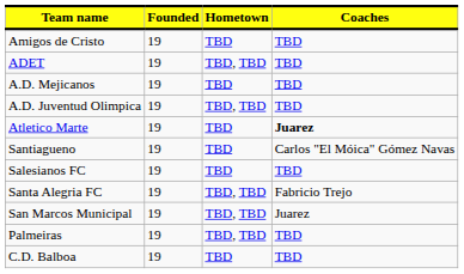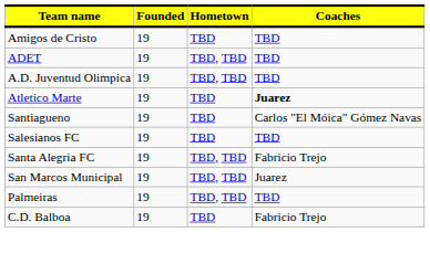 <table class="wikitable">
 <tr>
 <th style="background:#FFFF10; color:black; border-top:black 3px solid; border-bottom:black 3px solid;">Team name</th>
 <th style="background:#FFFF10; color:black; border-top:black 3px solid; border-bottom:black 3px solid;">Founded</th>
 <th style="background:#FFFF10; color:black; border-top:black 3px solid; border-bottom:black 3px solid;">Hometown</th>
 <th style="background:#FFFF10; color:black; border-top:black 3px solid; border-bottom:black 3px solid;">Coaches</th>
 </tr>
 <tr>
 <td>Amigos de Cristo</td>
 <td>19</td>
 <td> <a href='#'>TBD</a></td>
 <td> <a href='#'>TBD</a></td>
 </tr>
 <tr>
 <td><a href='#'>ADET</a></td>
 <td>19</td>
 <td> <a href='#'>TBD</a>, <a href='#'>TBD</a></td>
-<td> <a href='#'>TBD</a></td>
-</tr>
-<tr>
-<td>A.D. Mejicanos</td>
-<td>19</td>
-<td> <a href='#'>TBD</a></td>
 <td> <a href='#'>TBD</a></td>
 </tr>
 <tr>
 <td>A.D. Juventud Olimpica</td>
 <td>19</td>
 <td> <a href='#'>TBD</a>, <a href='#'>TBD</a></td>
 <td> <a href='#'>TBD</a></td>
 </tr>
 <tr>
 <td><a href='#'>Atletico Marte</a></td>
 <td>19</td>
 <td> <a href='#'>TBD</a></td>
 <td><strong> Juarez</strong></td>
 </tr>
 <tr>
 <td>Santiagueno</td>
 <td>19</td>
 <td> <a href='#'>TBD</a></td>
 <td> Carlos "El Móica" Gómez Navas</td>
 </tr>
 <tr>
 <td>Salesianos FC</td>
 <td>19</td>
 <td> <a href='#'>TBD</a></td>
 <td> <a href='#'>TBD</a></td>
 </tr>
 <tr>
 <td>Santa Alegria FC</td>
 <td>19</td>
 <td> <a href='#'>TBD</a>, <a href='#'>TBD</a></td>
 <td> Fabricio Trejo</td>
 </tr>
 <tr>
 <td>San Marcos Municipal</td>
 <td>19</td>
 <td> <a href='#'>TBD</a>, <a href='#'>TBD</a></td>
 <td> Juarez</td>
 </tr>
 <tr>
 <td>Palmeiras</td>
 <td>19</td>
 <td> <a href='#'>TBD</a>, <a href='#'>TBD</a></td>
 <td> <a href='#'>TBD</a></td>
 </tr>
 <tr>
 <td>C.D. Balboa</td>
 <td>19</td>
 <td> <a href='#'>TBD</a></td>
-<td> <a href='#'>TBD</a></td>
+<td> Fabricio Trejo</td>
 </tr>
 </table>
